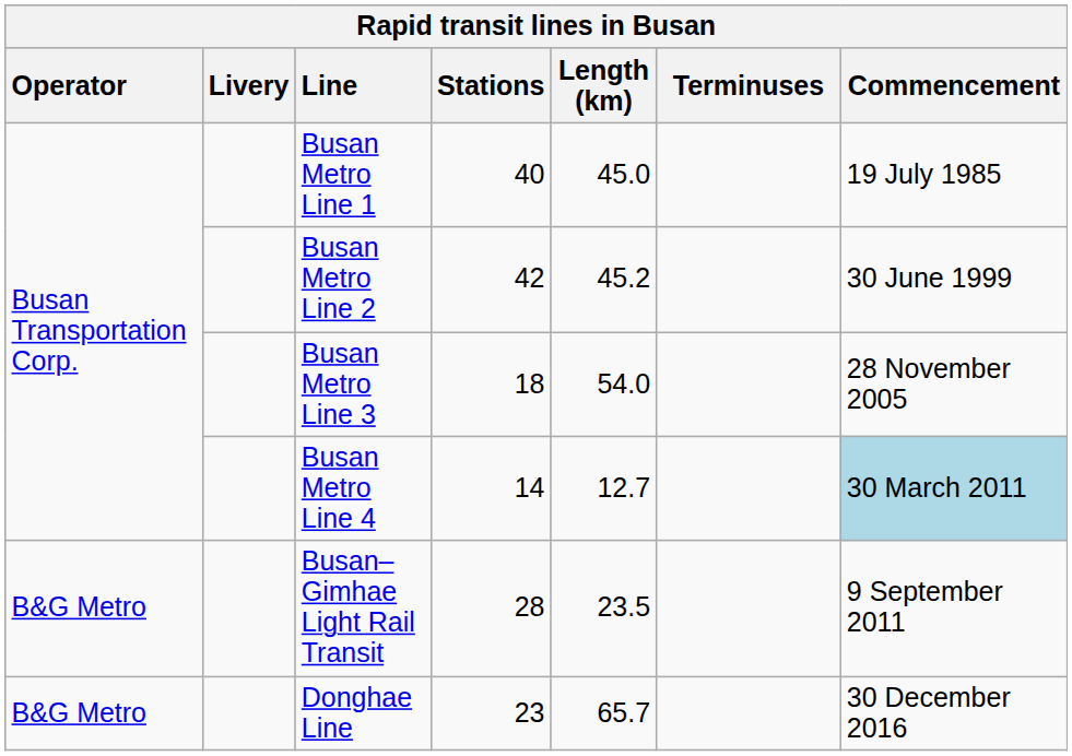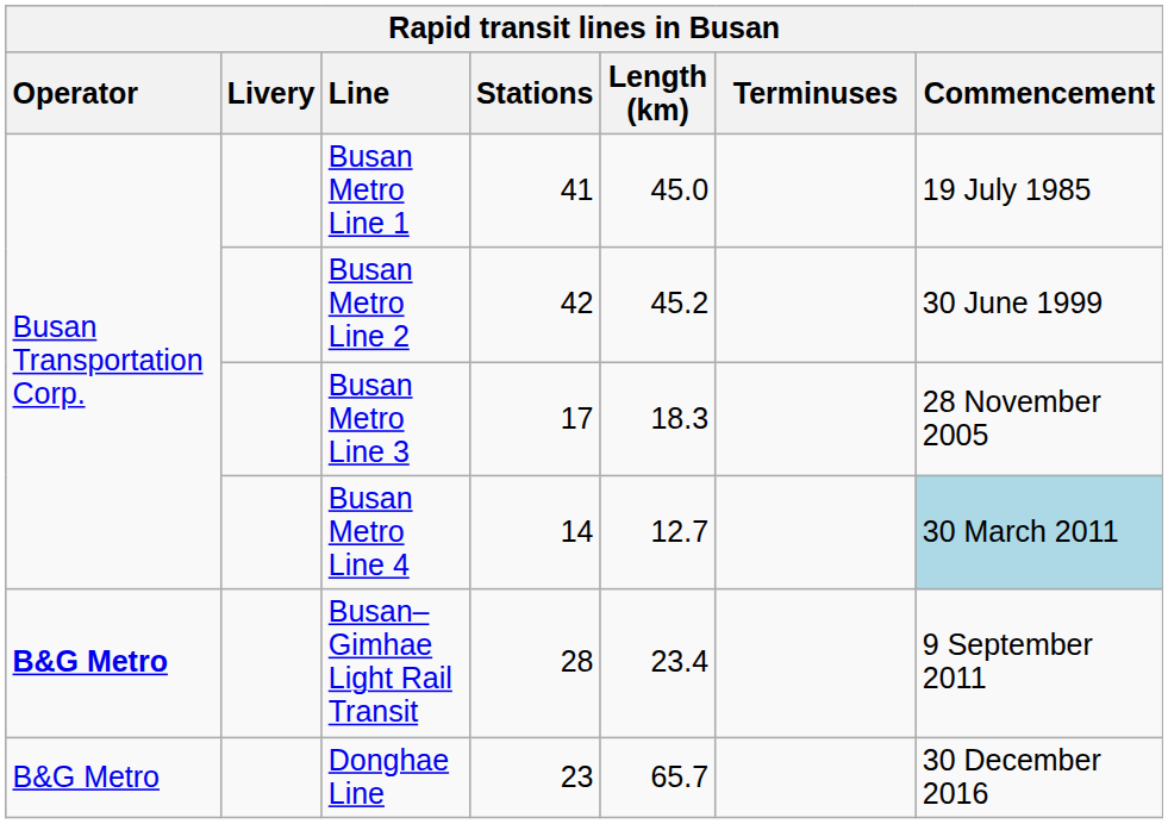 <table class="wikitable sortable collapsible" style="width:100%">
 <tr>
 <th colspan=7>Rapid transit lines in Busan</th>
 </tr>
 <tr>
 <th style="text-align:left" scope="col" width="225">Operator</th>
 <th style="text-align:left" scope="col" width="43">Livery</th>
 <th style="text-align:left" scope="col" width="225">Line</th>
 <th scope="col" width="60">Stations</th>
 <th scope="col" width="80">Length (km)</th>
 <th scope="col" width="350">Terminuses</th>
 <th scope="col" width="150">Commencement</th>
 </tr>
 <tr>
 <td rowspan=4 style="text-align:left"><a href='#'>Busan Transportation Corp.</a></td>
 <td></td>
 <td><a href='#'>Busan Metro Line 1</a></td>
-<td style="text-align:right">40</td>
+<td style="text-align:right">41</td>
 <td style="text-align:right">45.0</td>
 <td style="text-align:left"></td>
 <td style="text-align:left">19 July 1985</td>
 </tr>
 <tr>
 <td></td>
 <td><a href='#'>Busan Metro Line 2</a></td>
 <td style="text-align:right">42</td>
 <td style="text-align:right">45.2</td>
 <td style="text-align:left"></td>
 <td style="text-align:left">30 June 1999</td>
 </tr>
 <tr>
 <td></td>
 <td><a href='#'>Busan Metro Line 3</a></td>
-<td style="text-align:right">18</td>
-<td style="text-align:right">54.0</td>
+<td style="text-align:right">17</td>
+<td style="text-align:right">18.3</td>
 <td style="text-align:left"></td>
 <td style="text-align:left">28 November 2005</td>
 </tr>
 <tr>
 <td></td>
 <td><a href='#'>Busan Metro Line 4</a></td>
 <td style="text-align:right">14</td>
 <td style="text-align:right">12.7</td>
 <td style="text-align:left"></td>
 <td style="background: lightblue; text-align:left">30 March 2011</td>
 </tr>
 <tr>
-<td style="text-align:left"><a href='#'>B&G Metro</a></td>
+<td style="text-align:left"><strong><a href='#'>B&G Metro</a></strong></td>
 <td></td>
 <td><a href='#'>Busan–Gimhae Light Rail Transit</a></td>
 <td style="text-align:right">28</td>
-<td style="text-align:right">23.5</td>
+<td style="text-align:right">23.4</td>
 <td style="text-align:left"></td>
 <td style="text-align:left">9 September 2011</td>
 </tr>
 <tr>
 <td style="text-align:left"><a href='#'>B&G Metro</a></td>
 <td></td>
 <td><a href='#'>Donghae Line</a></td>
 <td style="text-align:right">23</td>
 <td style="text-align:right">65.7</td>
 <td style="text-align:left"></td>
 <td style="text-align:left">30 December 2016</td>
 </tr>
 </table>
